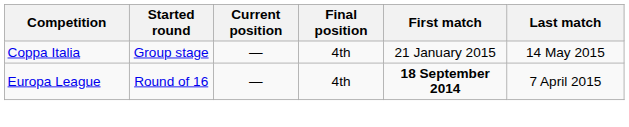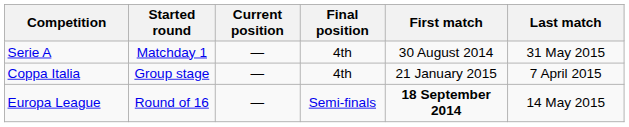 <table class="wikitable" style="text-align:center; width:730px;">
 <tr>
 <th style="text-align:center; width:150px;">Competition</th>
 <th style="text-align:center; width:100px;">Started round</th>
 <th style="text-align:center; width:100px;">Current <br> position</th>
 <th style="text-align:center; width:100px;">Final <br> position</th>
 <th style="text-align:center; width:150px;">First match</th>
 <th style="text-align:center; width:150px;">Last match</th>
 </tr>
 <tr>
+<td style="text-align:left;"><a href='#'>Serie A</a></td>
+<td><a href='#'>Matchday 1</a></td>
+<td>—</td>
+<td>4th</td>
+<td>30 August 2014</td>
+<td>31 May 2015</td>
+</tr>
+<tr>
 <td style="text-align:left;"><a href='#'>Coppa Italia</a></td>
 <td><a href='#'>Group stage</a></td>
 <td>—</td>
 <td>4th</td>
 <td>21 January 2015</td>
-<td>14 May 2015</td>
+<td>7 April 2015</td>
 </tr>
 <tr>
 <td style="text-align:left;"><a href='#'>Europa League</a></td>
 <td><a href='#'>Round of 16</a></td>
 <td>—</td>
-<td>4th</td>
+<td><a href='#'>Semi-finals</a></td>
 <td><strong>18 September 2014</strong></td>
-<td>7 April 2015</td>
+<td>14 May 2015</td>
 </tr>
 </table>
